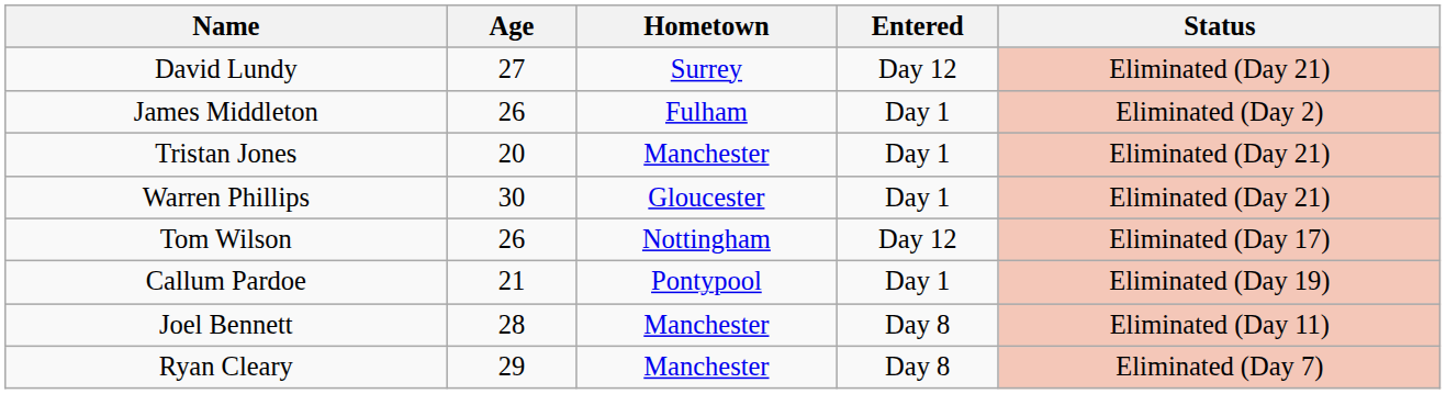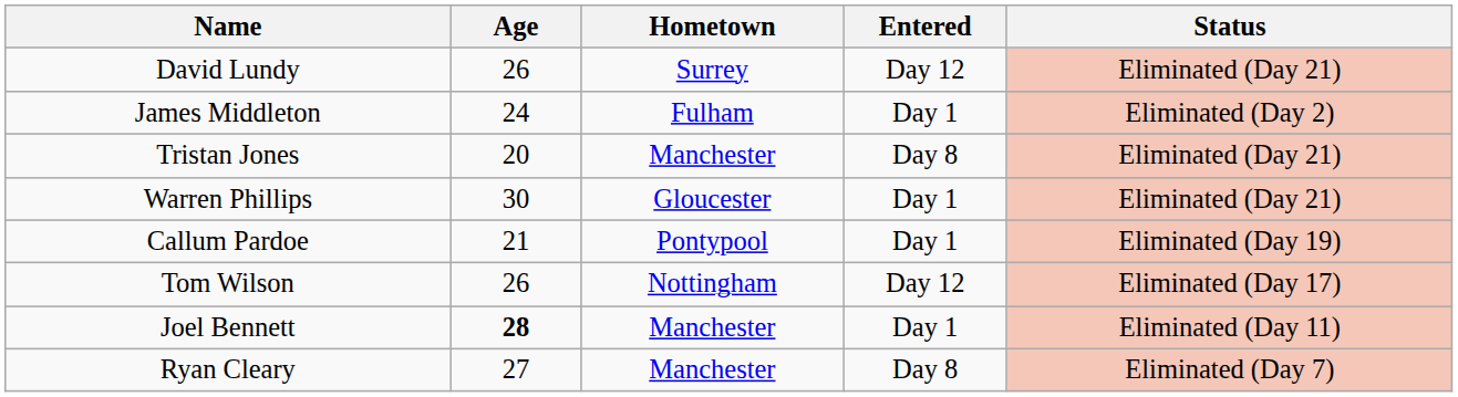 <table class="wikitable sortable plainrowheaders" style="text-align:center; width:54%;">
 <tr>
 <th scope="col" style="width:17%;">Name</th>
 <th scope="col" style="width:5%;">Age</th>
 <th scope="col" style="width:10%;">Hometown</th>
 <th scope="col" style="width:5%;">Entered</th>
 <th scope="col" style="width:17%;">Status</th>
 </tr>
 <tr>
 <td scope="row">David Lundy</td>
-<td>27</td>
+<td>26</td>
 <td><a href='#'>Surrey</a></td>
 <td>Day 12</td>
 <td style="background:#f4c7b8;">Eliminated (Day 21)</td>
 </tr>
 <tr>
 <td scope="row">James Middleton</td>
-<td>26</td>
+<td>24</td>
 <td><a href='#'>Fulham</a></td>
 <td>Day 1</td>
 <td style="background:#f4c7b8;">Eliminated (Day 2)</td>
 </tr>
 <tr>
 <td scope="row">Tristan Jones</td>
 <td>20</td>
 <td><a href='#'>Manchester</a></td>
-<td>Day 1</td>
+<td>Day 8</td>
 <td style="background:#f4c7b8;">Eliminated (Day 21)</td>
 </tr>
 <tr>
 <td scope="row">Warren Phillips</td>
 <td>30</td>
 <td><a href='#'>Gloucester</a></td>
 <td>Day 1</td>
 <td style="background:#f4c7b8;">Eliminated (Day 21)</td>
 </tr>
 <tr>
+<td scope="row">Callum Pardoe</td>
+<td>21</td>
+<td><a href='#'>Pontypool</a></td>
+<td>Day 1</td>
+<td style="background:#f4c7b8;">Eliminated (Day 19)</td>
+</tr>
+<tr>
 <td scope="row">Tom Wilson</td>
 <td>26</td>
 <td><a href='#'>Nottingham</a></td>
 <td>Day 12</td>
 <td style="background:#f4c7b8;">Eliminated (Day 17)</td>
 </tr>
 <tr>
-<td scope="row">Callum Pardoe</td>
-<td>21</td>
-<td><a href='#'>Pontypool</a></td>
+<td scope="row">Joel Bennett</td>
+<td><strong>28</strong></td>
+<td><a href='#'>Manchester</a></td>
 <td>Day 1</td>
-<td style="background:#f4c7b8;">Eliminated (Day 19)</td>
-</tr>
-<tr>
-<td scope="row">Joel Bennett</td>
-<td>28</td>
-<td><a href='#'>Manchester</a></td>
-<td>Day 8</td>
 <td style="background:#f4c7b8;">Eliminated (Day 11)</td>
 </tr>
 <tr>
 <td scope="row">Ryan Cleary</td>
-<td>29</td>
+<td>27</td>
 <td><a href='#'>Manchester</a></td>
 <td>Day 8</td>
 <td style="background:#f4c7b8;">Eliminated (Day 7)</td>
 </tr>
 </table>
